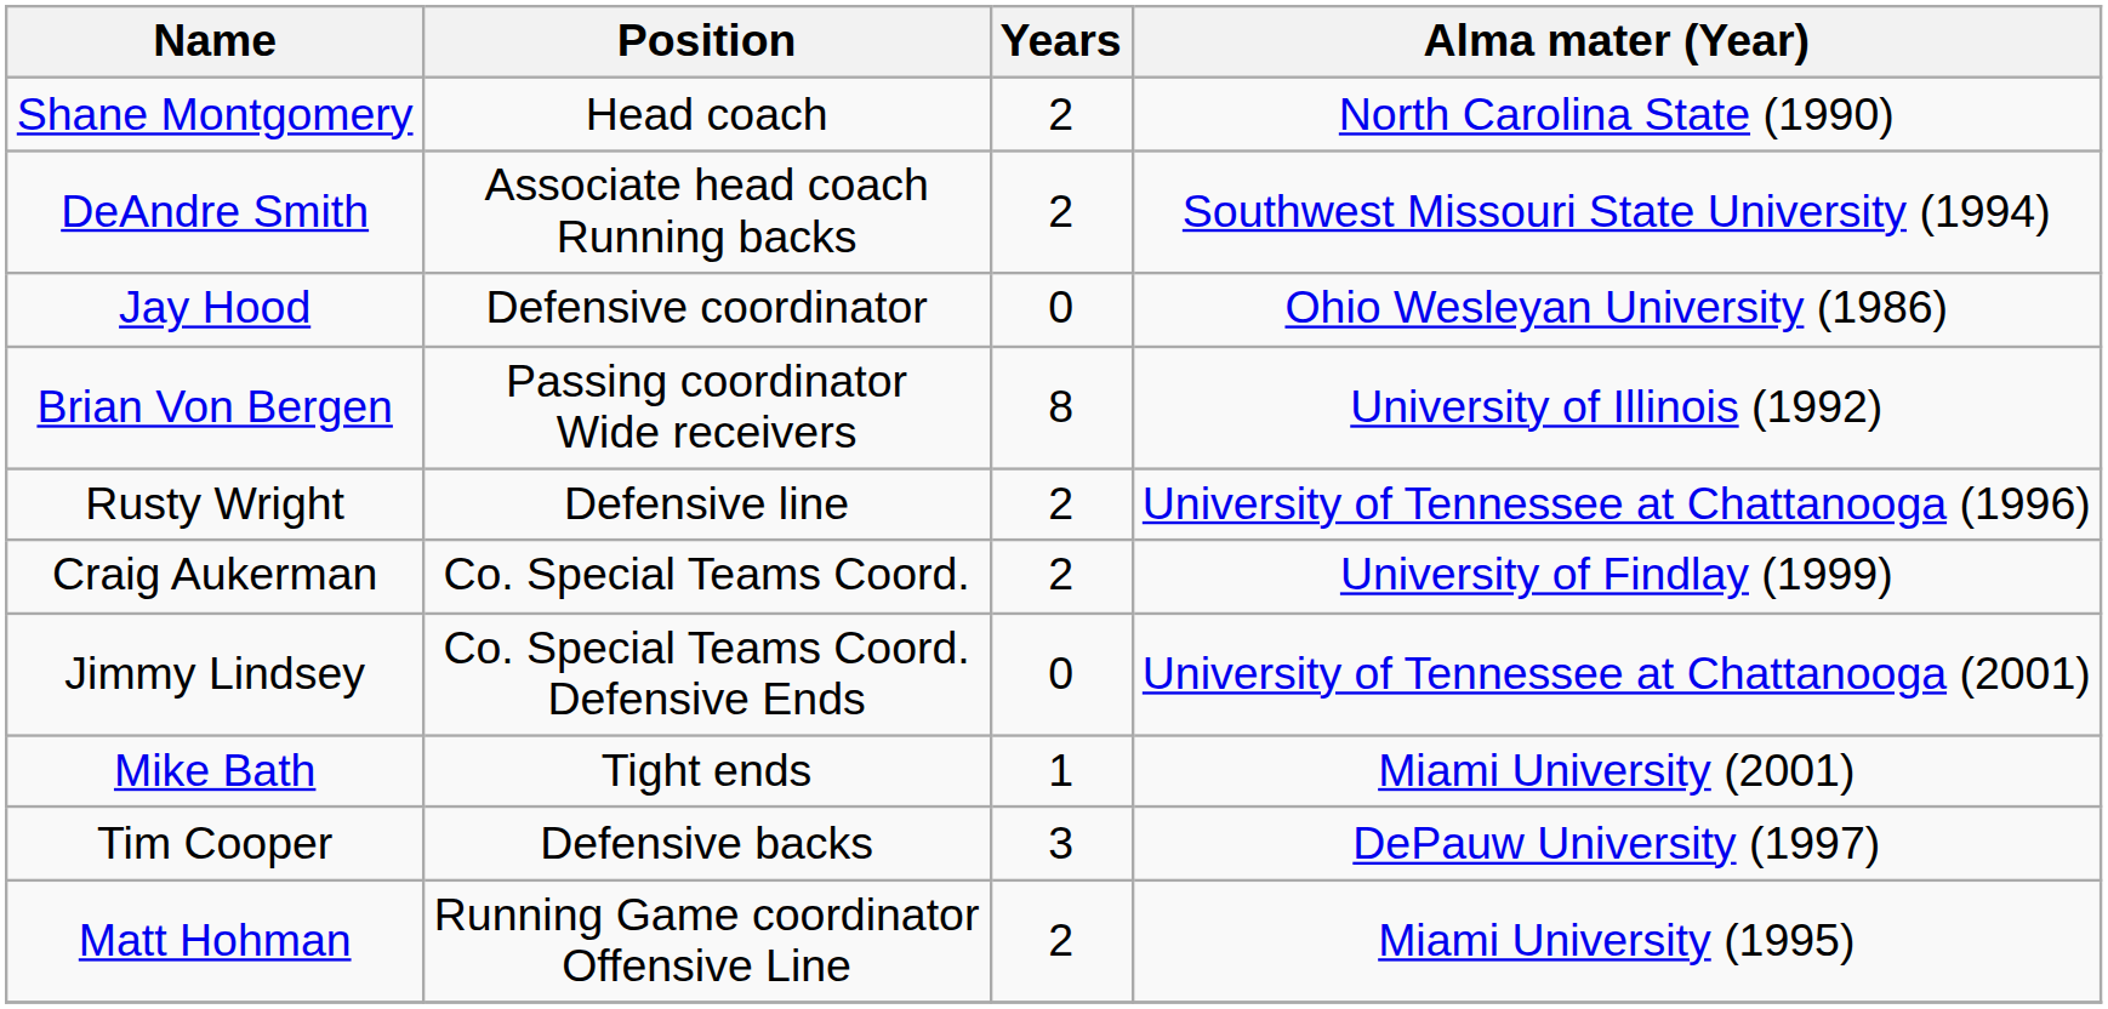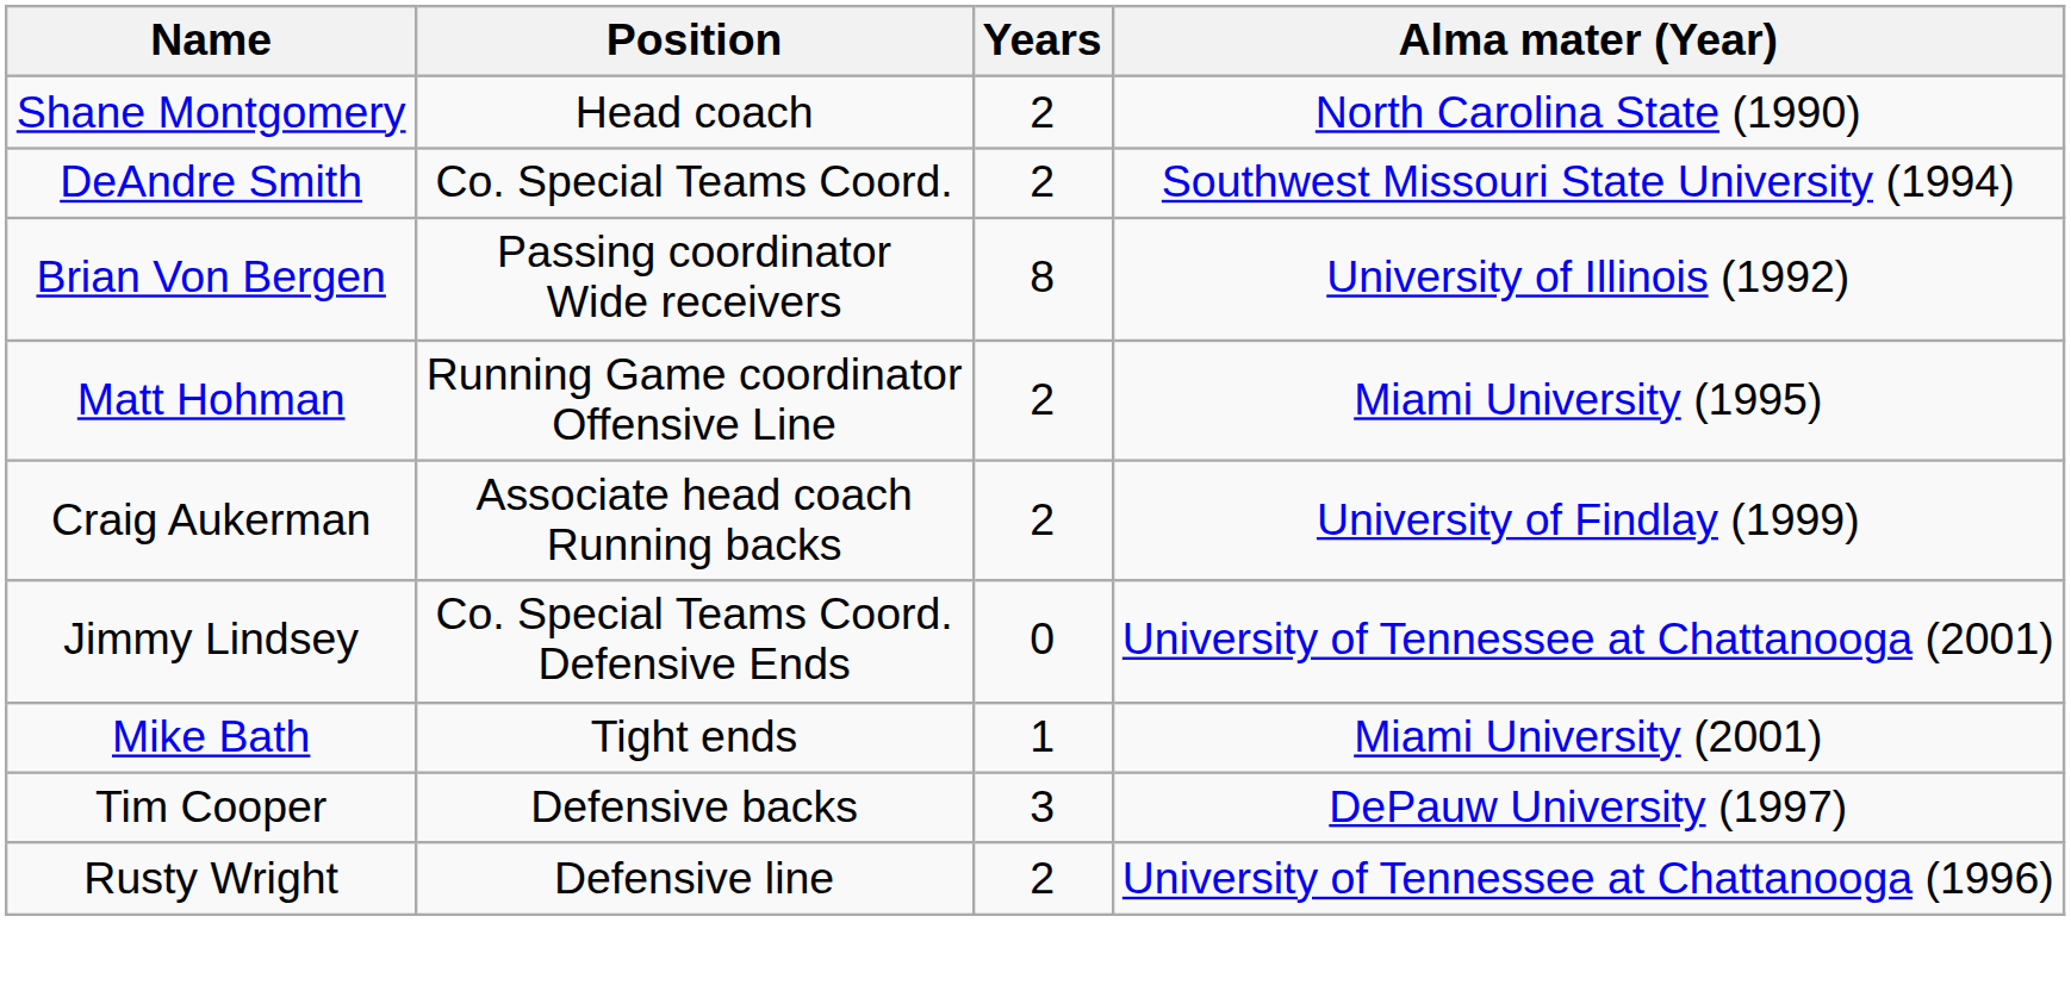 <table class="wikitable">
 <tr>
 <th>Name</th>
 <th>Position</th>
 <th>Years</th>
 <th>Alma mater (Year)</th>
 </tr>
 <tr align="center">
 <td><a href='#'>Shane Montgomery</a></td>
 <td>Head coach</td>
 <td>2</td>
 <td><a href='#'>North Carolina State</a> (1990)</td>
 </tr>
 <tr align="center">
 <td><a href='#'>DeAndre Smith</a></td>
-<td>Associate head coach<br>Running backs</td>
+<td>Co. Special Teams Coord.</td>
 <td>2</td>
 <td><a href='#'>Southwest Missouri State University</a> (1994)</td>
-</tr>
-<tr align="center">
-<td><a href='#'>Jay Hood</a></td>
-<td>Defensive coordinator</td>
-<td>0</td>
-<td><a href='#'>Ohio Wesleyan University</a> (1986)</td>
 </tr>
 <tr align="center">
 <td><a href='#'>Brian Von Bergen</a></td>
 <td>Passing coordinator<br>Wide receivers</td>
 <td>8</td>
 <td><a href='#'>University of Illinois</a> (1992)</td>
 </tr>
 <tr align="center">
-<td>Rusty Wright</td>
-<td>Defensive line</td>
+<td><a href='#'>Matt Hohman</a></td>
+<td>Running Game coordinator<br>Offensive Line</td>
 <td>2</td>
-<td><a href='#'>University of Tennessee at Chattanooga</a> (1996)</td>
+<td><a href='#'>Miami University</a> (1995)</td>
 </tr>
 <tr align="center">
 <td>Craig Aukerman</td>
-<td>Co. Special Teams Coord.</td>
+<td>Associate head coach<br>Running backs</td>
 <td>2</td>
 <td><a href='#'>University of Findlay</a> (1999)</td>
 </tr>
 <tr align="center">
 <td>Jimmy Lindsey</td>
 <td>Co. Special Teams Coord.<br>Defensive Ends</td>
 <td>0</td>
 <td><a href='#'>University of Tennessee at Chattanooga</a> (2001)</td>
 </tr>
 <tr align="center">
 <td><a href='#'>Mike Bath</a></td>
 <td>Tight ends</td>
 <td>1</td>
 <td><a href='#'>Miami University</a> (2001)</td>
 </tr>
 <tr align="center">
 <td>Tim Cooper</td>
 <td>Defensive backs</td>
 <td>3</td>
 <td><a href='#'>DePauw University</a> (1997)</td>
 </tr>
 <tr align="center">
-<td><a href='#'>Matt Hohman</a></td>
-<td>Running Game coordinator<br>Offensive Line</td>
+<td>Rusty Wright</td>
+<td>Defensive line</td>
 <td>2</td>
-<td><a href='#'>Miami University</a> (1995)</td>
+<td><a href='#'>University of Tennessee at Chattanooga</a> (1996)</td>
 </tr>
 <tr align="center">
 </tr>
 </table>
